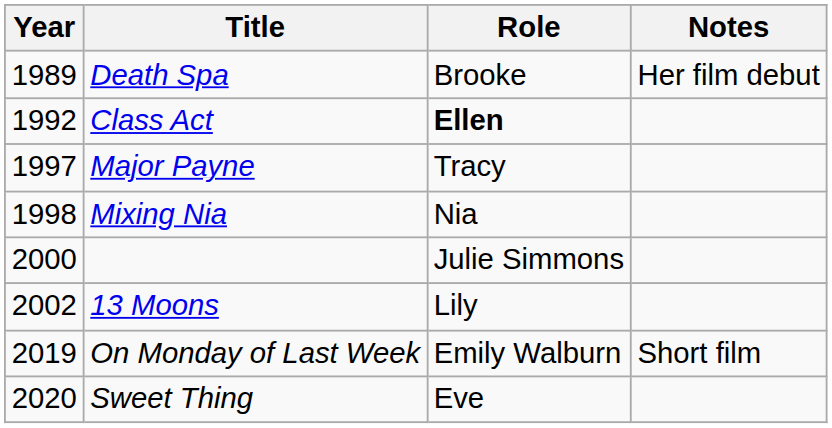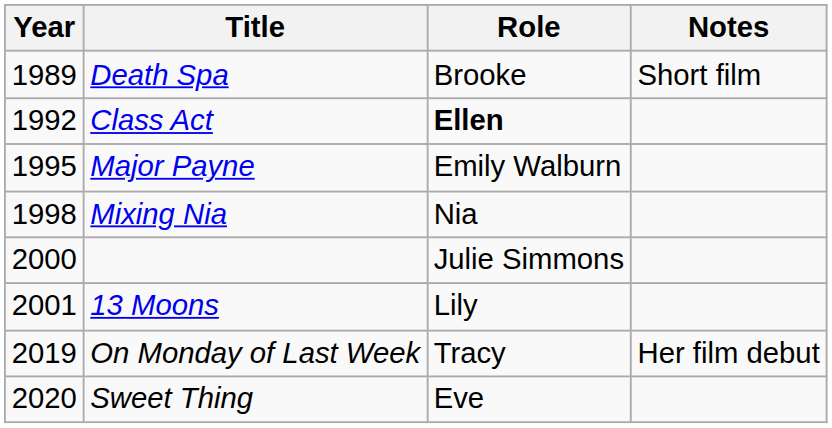 <table class="wikitable sortable">
 <tr>
 <th>Year</th>
 <th>Title</th>
 <th>Role</th>
 <th>Notes</th>
 </tr>
 <tr>
 <td>1989</td>
 <td><em><a href='#'>Death Spa</a></em></td>
 <td>Brooke</td>
-<td>Her film debut</td>
+<td>Short film</td>
 </tr>
 <tr>
 <td>1992</td>
 <td><em><a href='#'>Class Act</a></em></td>
 <td><strong>Ellen</strong></td>
 <td></td>
 </tr>
 <tr>
-<td>1997</td>
+<td>1995</td>
 <td><em><a href='#'>Major Payne</a></em></td>
-<td>Tracy</td>
+<td>Emily Walburn</td>
 <td></td>
 </tr>
 <tr>
 <td>1998</td>
 <td><em><a href='#'>Mixing Nia</a></em></td>
 <td>Nia</td>
 <td></td>
 </tr>
 <tr>
 <td>2000</td>
 <td><em></em></td>
 <td>Julie Simmons</td>
 <td></td>
 </tr>
 <tr>
-<td>2002</td>
+<td>2001</td>
 <td><em><a href='#'>13 Moons</a></em></td>
 <td>Lily</td>
 <td></td>
 </tr>
 <tr>
 <td>2019</td>
 <td><em>On Monday of Last Week</em></td>
-<td>Emily Walburn</td>
-<td>Short film</td>
+<td>Tracy</td>
+<td>Her film debut</td>
 </tr>
 <tr>
 <td>2020</td>
 <td><em>Sweet Thing</em></td>
 <td>Eve</td>
 <td></td>
 </tr>
 </table>
